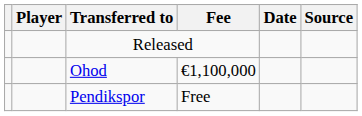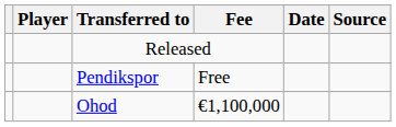 <table class="wikitable plainrowheaders sortable">
 <tr>
 <th></th>
 <th scope="col">Player</th>
 <th>Transferred to</th>
 <th style="width: 65px;">Fee</th>
 <th scope="col">Date</th>
 <th scope="col">Source</th>
 </tr>
 <tr>
 <td align="center"></td>
 <td></td>
 <td colspan="2" style="text-align: center;">Released</td>
 <td></td>
 <td></td>
 </tr>
 <tr>
 <td align="center"></td>
 <td></td>
-<td> <a href='#'>Ohod</a></td>
-<td>€1,100,000</td>
+<td> <a href='#'>Pendikspor</a></td>
+<td>Free</td>
 <td></td>
 <td></td>
 </tr>
 <tr>
 <td align="center"></td>
 <td></td>
-<td> <a href='#'>Pendikspor</a></td>
-<td>Free</td>
+<td> <a href='#'>Ohod</a></td>
+<td>€1,100,000</td>
 <td></td>
 <td></td>
 </tr>
 </table>
